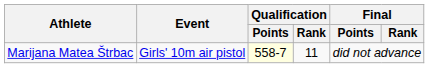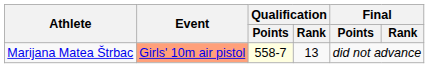 <table class="wikitable" style="font-size:90%;">
 <tr>
 <th rowspan=2>Athlete</th>
 <th rowspan=2>Event</th>
 <th colspan=2>Qualification</th>
 <th colspan=2>Final</th>
 </tr>
 <tr style="font-size:95%">
 <th>Points</th>
 <th>Rank</th>
 <th>Points</th>
 <th>Rank</th>
 </tr>
 <tr align=center>
 <td align=left><a href='#'>Marijana Matea Štrbac</a></td>
-<td align=left><a href='#'>Girls' 10m air pistol</a></td>
+<td align=left style="background: lightsalmon;"><a href='#'>Girls' 10m air pistol</a></td>
 <td style="background: lightyellow;">558-7</td>
-<td>11</td>
+<td>13</td>
 <td Colspan=2><em>did not advance</em></td>
 </tr>
 </table>
